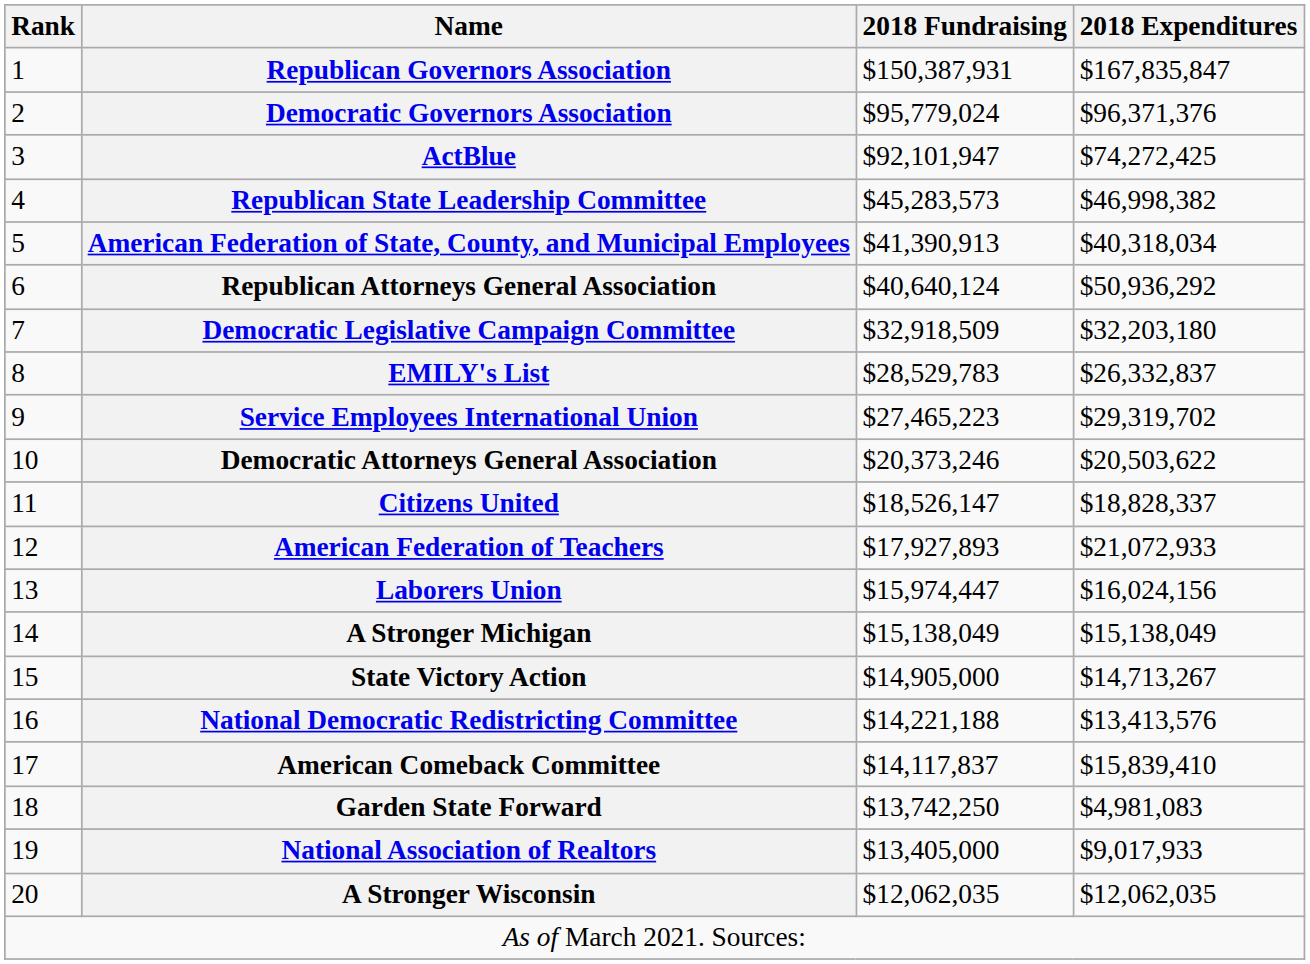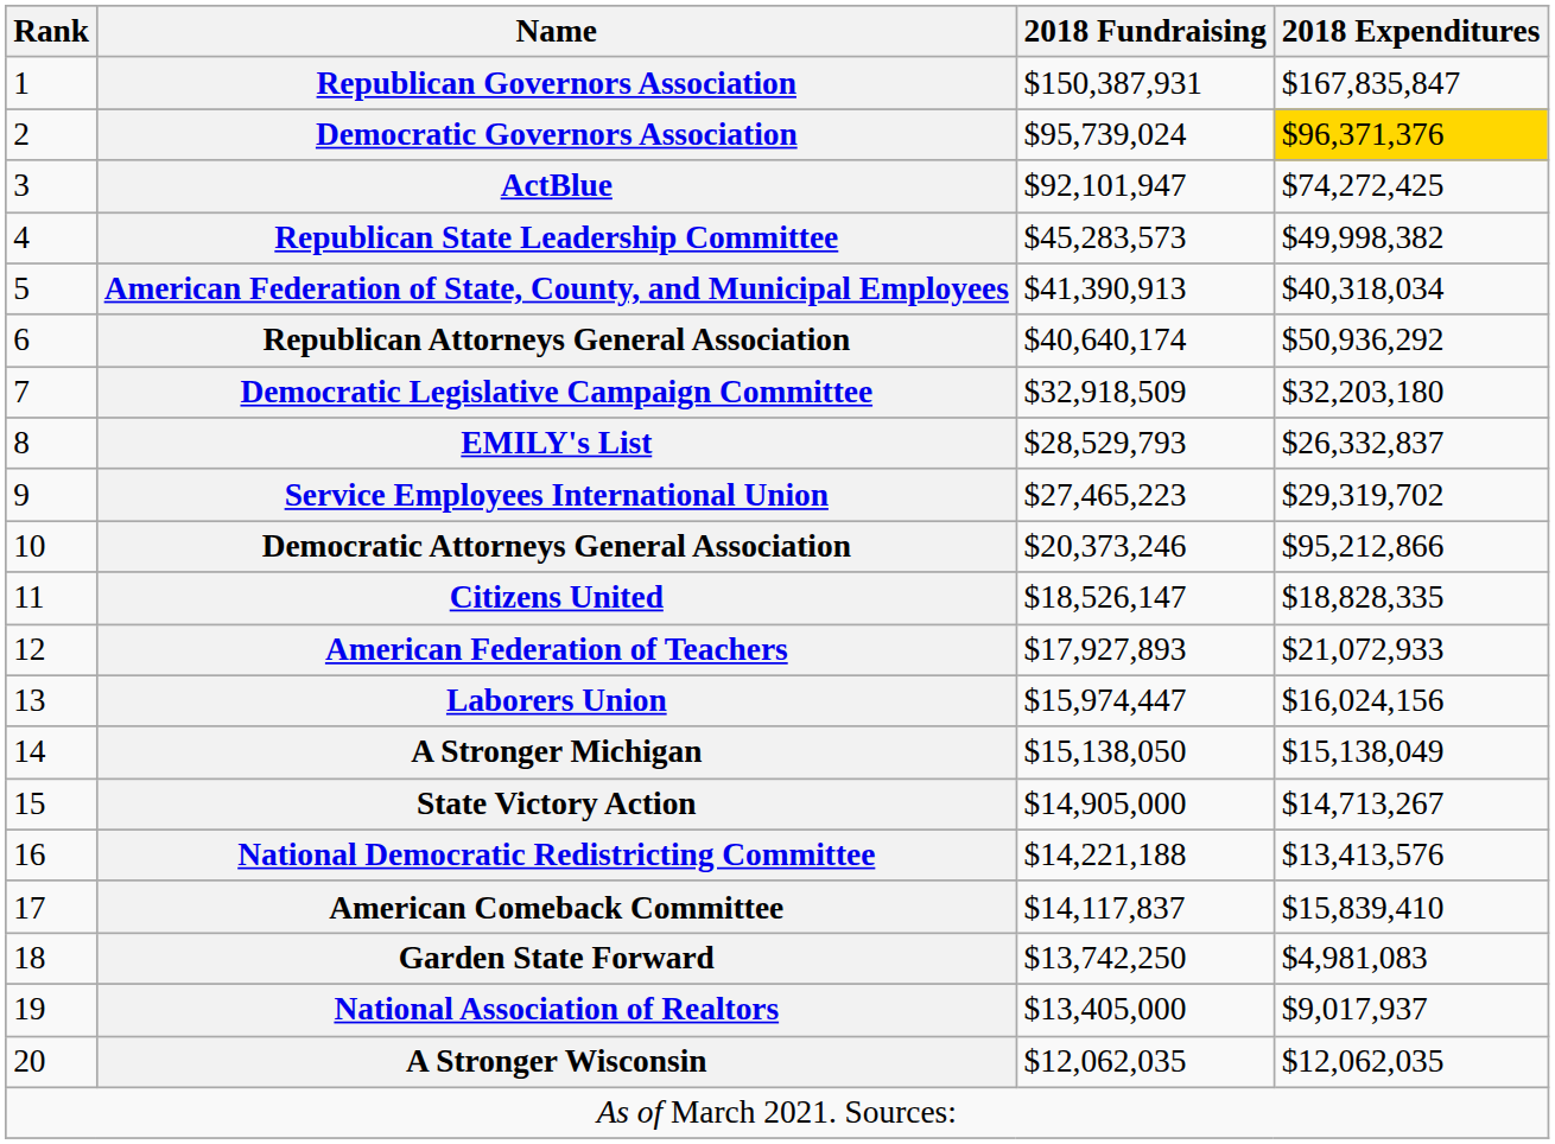 <table class="wikitable">
 <tr>
 <th>Rank</th>
 <th>Name</th>
 <th>2018 Fundraising</th>
 <th>2018 Expenditures</th>
 </tr>
 <tr>
 <td>1</td>
 <th><a href='#'>Republican Governors Association</a></th>
 <td>$150,387,931</td>
 <td>$167,835,847</td>
 </tr>
 <tr>
 <td>2</td>
 <th><a href='#'>Democratic Governors Association</a></th>
-<td>$95,779,024</td>
-<td>$96,371,376</td>
+<td>$95,739,024</td>
+<td style="background: gold;">$96,371,376</td>
 </tr>
 <tr>
 <td>3</td>
 <th><a href='#'>ActBlue</a></th>
 <td>$92,101,947</td>
 <td>$74,272,425</td>
 </tr>
 <tr>
 <td>4</td>
 <th><a href='#'>Republican State Leadership Committee</a></th>
 <td>$45,283,573</td>
-<td>$46,998,382</td>
+<td>$49,998,382</td>
 </tr>
 <tr>
 <td>5</td>
 <th><a href='#'>American Federation of State, County, and Municipal Employees</a></th>
 <td>$41,390,913</td>
 <td>$40,318,034</td>
 </tr>
 <tr>
 <td>6</td>
 <th>Republican Attorneys General Association</th>
-<td>$40,640,124</td>
+<td>$40,640,174</td>
 <td>$50,936,292</td>
 </tr>
 <tr>
 <td>7</td>
 <th><a href='#'>Democratic Legislative Campaign Committee</a></th>
 <td>$32,918,509</td>
 <td>$32,203,180</td>
 </tr>
 <tr>
 <td>8</td>
 <th><a href='#'>EMILY's List</a></th>
-<td>$28,529,783</td>
+<td>$28,529,793</td>
 <td>$26,332,837</td>
 </tr>
 <tr>
 <td>9</td>
 <th><a href='#'>Service Employees International Union</a></th>
 <td>$27,465,223</td>
 <td>$29,319,702</td>
 </tr>
 <tr>
 <td>10</td>
 <th>Democratic Attorneys General Association</th>
 <td>$20,373,246</td>
-<td>$20,503,622</td>
+<td>$95,212,866</td>
 </tr>
 <tr>
 <td>11</td>
 <th><a href='#'>Citizens United</a></th>
 <td>$18,526,147</td>
-<td>$18,828,337</td>
+<td>$18,828,335</td>
 </tr>
 <tr>
 <td>12</td>
 <th><a href='#'>American Federation of Teachers</a></th>
 <td>$17,927,893</td>
 <td>$21,072,933</td>
 </tr>
 <tr>
 <td>13</td>
 <th><a href='#'>Laborers Union</a></th>
 <td>$15,974,447</td>
 <td>$16,024,156</td>
 </tr>
 <tr>
 <td>14</td>
 <th>A Stronger Michigan</th>
-<td>$15,138,049</td>
+<td>$15,138,050</td>
 <td>$15,138,049</td>
 </tr>
 <tr>
 <td>15</td>
 <th>State Victory Action</th>
 <td>$14,905,000</td>
 <td>$14,713,267</td>
 </tr>
 <tr>
 <td>16</td>
 <th><a href='#'>National Democratic Redistricting Committee</a></th>
 <td>$14,221,188</td>
 <td>$13,413,576</td>
 </tr>
 <tr>
 <td>17</td>
 <th>American Comeback Committee</th>
 <td>$14,117,837</td>
 <td>$15,839,410</td>
 </tr>
 <tr>
 <td>18</td>
 <th>Garden State Forward</th>
 <td>$13,742,250</td>
 <td>$4,981,083</td>
 </tr>
 <tr>
 <td>19</td>
 <th><a href='#'>National Association of Realtors</a></th>
 <td>$13,405,000</td>
-<td>$9,017,933</td>
+<td>$9,017,937</td>
 </tr>
 <tr>
 <td>20</td>
 <th>A Stronger Wisconsin</th>
 <td>$12,062,035</td>
 <td>$12,062,035</td>
 </tr>
 <tr>
 <td colspan="4" align="center"><em>As of</em> March 2021. Sources:</td>
 </tr>
 </table>
